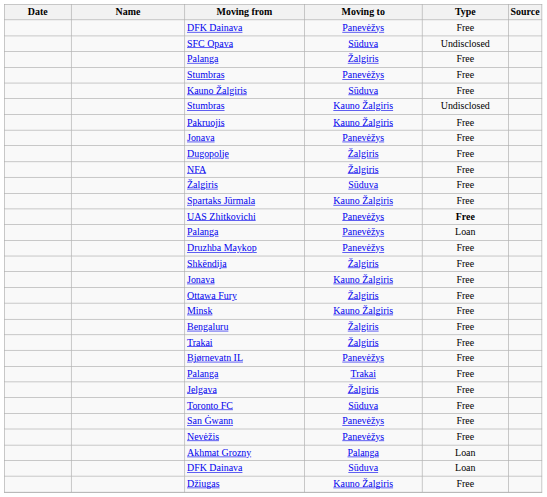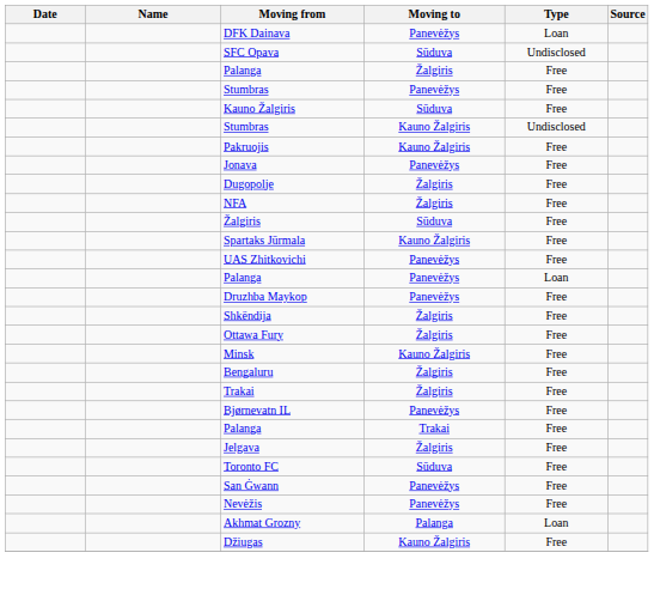 <table class="wikitable sortable">
 <tr>
 <th style="width:125px;">Date</th>
 <th style="width:225px;">Name</th>
 <th style="width:225px;">Moving from</th>
 <th style="width:225px;">Moving to</th>
 <th style="width:150px;">Type</th>
 <th style="width:20px;">Source</th>
 </tr>
 <tr>
 <td align=center></td>
 <td> </td>
 <td><a href='#'>DFK Dainava</a></td>
 <td align=center><a href='#'>Panevėžys</a></td>
-<td align=center>Free</td>
+<td align=center>Loan</td>
 <td align=center></td>
 </tr>
 <tr>
 <td align=center></td>
 <td> </td>
 <td> <a href='#'>SFC Opava</a></td>
 <td align=center><a href='#'>Sūduva</a></td>
 <td align=center>Undisclosed</td>
 <td align=center></td>
 </tr>
 <tr>
 <td align=center></td>
 <td> </td>
 <td><a href='#'>Palanga</a></td>
 <td align=center><a href='#'>Žalgiris</a></td>
 <td align=center>Free</td>
 <td align=center></td>
 </tr>
 <tr>
 <td align=center></td>
 <td> </td>
 <td><a href='#'>Stumbras</a></td>
 <td align=center><a href='#'>Panevėžys</a></td>
 <td align=center>Free</td>
 <td align=center></td>
 </tr>
 <tr>
 <td align=center></td>
 <td> </td>
 <td><a href='#'>Kauno Žalgiris</a></td>
 <td align=center><a href='#'>Sūduva</a></td>
 <td align=center>Free</td>
 <td align=center></td>
 </tr>
 <tr>
 <td align=center></td>
 <td> </td>
 <td><a href='#'>Stumbras</a></td>
 <td align=center><a href='#'>Kauno Žalgiris</a></td>
 <td align=center>Undisclosed</td>
 <td align=center></td>
 </tr>
 <tr>
 <td align=center></td>
 <td> </td>
 <td><a href='#'>Pakruojis</a></td>
 <td align=center><a href='#'>Kauno Žalgiris</a></td>
 <td align=center>Free</td>
 <td align=center></td>
 </tr>
 <tr>
 <td align=center></td>
 <td> </td>
 <td><a href='#'>Jonava</a></td>
 <td align=center><a href='#'>Panevėžys</a></td>
 <td align=center>Free</td>
 <td align=center></td>
 </tr>
 <tr>
 <td align=center></td>
 <td> </td>
 <td> <a href='#'>Dugopolje</a></td>
 <td align=center><a href='#'>Žalgiris</a></td>
 <td align=center>Free</td>
 <td align=center></td>
 </tr>
 <tr>
 <td align=center></td>
 <td> </td>
 <td><a href='#'>NFA</a></td>
 <td align=center><a href='#'>Žalgiris</a></td>
 <td align=center>Free</td>
 <td align=center></td>
 </tr>
 <tr>
 <td align=center></td>
 <td> </td>
 <td><a href='#'>Žalgiris</a></td>
 <td align=center><a href='#'>Sūduva</a></td>
 <td align=center>Free</td>
 <td align=center></td>
 </tr>
 <tr>
 <td align=center></td>
 <td> </td>
 <td> <a href='#'>Spartaks Jūrmala</a></td>
 <td align=center><a href='#'>Kauno Žalgiris</a></td>
 <td align=center>Free</td>
 <td align=center></td>
 </tr>
 <tr>
 <td align=center></td>
 <td> </td>
 <td> <a href='#'>UAS Zhitkovichi</a></td>
 <td align=center><a href='#'>Panevėžys</a></td>
-<td align=center><strong>Free</strong></td>
+<td align=center>Free</td>
 <td align=center></td>
 </tr>
 <tr>
 <td align=center></td>
 <td> </td>
 <td><a href='#'>Palanga</a></td>
 <td align=center><a href='#'>Panevėžys</a></td>
 <td align=center>Loan</td>
 <td align=center></td>
 </tr>
 <tr>
 <td align=center></td>
 <td> </td>
 <td> <a href='#'>Druzhba Maykop</a></td>
 <td align=center><a href='#'>Panevėžys</a></td>
 <td align=center>Free</td>
 <td align=center></td>
 </tr>
 <tr>
 <td align=center></td>
 <td> </td>
 <td> <a href='#'>Shkëndija</a></td>
 <td align=center><a href='#'>Žalgiris</a></td>
-<td align=center>Free</td>
-<td align=center></td>
-</tr>
-<tr>
-<td align=center></td>
-<td> </td>
-<td><a href='#'>Jonava</a></td>
-<td align=center><a href='#'>Kauno Žalgiris</a></td>
 <td align=center>Free</td>
 <td align=center></td>
 </tr>
 <tr>
 <td align=center></td>
 <td> </td>
 <td> <a href='#'>Ottawa Fury</a></td>
 <td align=center><a href='#'>Žalgiris</a></td>
 <td align=center>Free</td>
 <td align=center></td>
 </tr>
 <tr>
 <td align=center></td>
 <td> </td>
 <td> <a href='#'>Minsk</a></td>
 <td align=center><a href='#'>Kauno Žalgiris</a></td>
 <td align=center>Free</td>
 <td align=center></td>
 </tr>
 <tr>
 <td align=center></td>
 <td> </td>
 <td> <a href='#'>Bengaluru</a></td>
 <td align=center><a href='#'>Žalgiris</a></td>
 <td align=center>Free</td>
 <td align=center></td>
 </tr>
 <tr>
 <td align=center></td>
 <td> </td>
 <td><a href='#'>Trakai</a></td>
 <td align=center><a href='#'>Žalgiris</a></td>
 <td align=center>Free</td>
 <td align=center></td>
 </tr>
 <tr>
 <td align=center></td>
 <td> </td>
 <td> <a href='#'>Bjørnevatn IL</a></td>
 <td align=center><a href='#'>Panevėžys</a></td>
 <td align=center>Free</td>
 <td align=center></td>
 </tr>
 <tr>
 <td align=center></td>
 <td> </td>
 <td><a href='#'>Palanga</a></td>
 <td align=center><a href='#'>Trakai</a></td>
 <td align=center>Free</td>
 <td align=center></td>
 </tr>
 <tr>
 <td align=center></td>
 <td> </td>
 <td> <a href='#'>Jelgava</a></td>
 <td align=center><a href='#'>Žalgiris</a></td>
 <td align=center>Free</td>
 <td align=center></td>
 </tr>
 <tr>
 <td align=center></td>
 <td> </td>
 <td> <a href='#'>Toronto FC</a></td>
 <td align=center><a href='#'>Sūduva</a></td>
 <td align=center>Free</td>
 <td align=center></td>
 </tr>
 <tr>
 <td align=center></td>
 <td> </td>
 <td> <a href='#'>San Ġwann</a></td>
 <td align=center><a href='#'>Panevėžys</a></td>
 <td align=center>Free</td>
 <td align=center></td>
 </tr>
 <tr>
 <td align=center></td>
 <td> </td>
 <td><a href='#'>Nevėžis</a></td>
 <td align=center><a href='#'>Panevėžys</a></td>
 <td align=center>Free</td>
 <td align=center></td>
 </tr>
 <tr>
 <td align=center></td>
 <td> </td>
 <td> <a href='#'>Akhmat Grozny</a></td>
 <td align=center><a href='#'>Palanga</a></td>
 <td align=center>Loan</td>
 <td align=center></td>
 </tr>
 <tr>
 <td align=center></td>
 <td> </td>
-<td><a href='#'>DFK Dainava</a></td>
-<td align=center><a href='#'>Sūduva</a></td>
-<td align=center>Loan</td>
-<td align=center></td>
-</tr>
-<tr>
-<td align=center></td>
-<td> </td>
 <td><a href='#'>Džiugas</a></td>
 <td align=center><a href='#'>Kauno Žalgiris</a></td>
 <td align=center>Free</td>
 <td align=center></td>
 </tr>
 <tr>
 </tr>
 </table>
